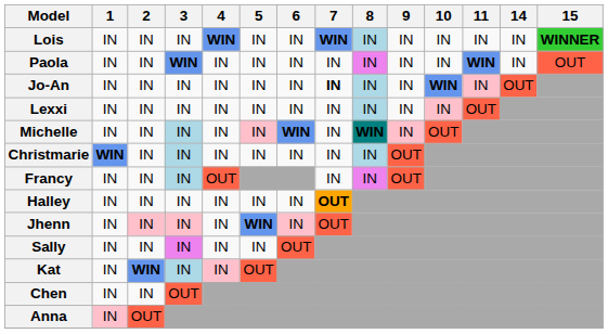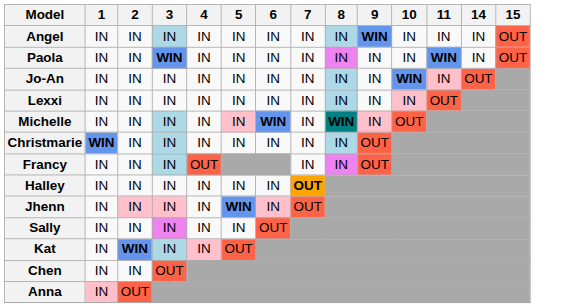 <table class="wikitable" style="text-align:center">
 <tr>
 <th>Model</th>
 <th>1</th>
 <th>2</th>
 <th>3</th>
 <th>4</th>
 <th>5</th>
 <th>6</th>
 <th>7</th>
 <th>8</th>
 <th>9</th>
 <th>10</th>
 <th>11</th>
 <th>14</th>
 <th>15</th>
 </tr>
 <tr>
-<th>Lois</th>
+<th>Angel</th>
 <td>IN</td>
 <td>IN</td>
-<td>IN</td>
-<td style="background:cornflowerblue;"><strong>WIN</strong></td>
-<td>IN</td>
-<td>IN</td>
-<td style="background:cornflowerblue;"><strong>WIN</strong></td>
 <td style="background:lightblue;">IN</td>
 <td>IN</td>
 <td>IN</td>
 <td>IN</td>
 <td>IN</td>
-<td style="background:limegreen;"><strong>WINNER</strong></td>
+<td style="background:lightblue;">IN</td>
+<td style="background:cornflowerblue;"><strong>WIN</strong></td>
+<td>IN</td>
+<td>IN</td>
+<td>IN</td>
+<td style="background:tomato;">OUT</td>
 </tr>
 <tr>
 <th>Paola</th>
 <td>IN</td>
 <td>IN</td>
 <td style="background:cornflowerblue;"><strong>WIN</strong></td>
 <td>IN</td>
 <td>IN</td>
 <td>IN</td>
 <td>IN</td>
 <td style="background:violet;">IN</td>
 <td>IN</td>
 <td>IN</td>
 <td style="background:cornflowerblue;"><strong>WIN</strong></td>
 <td>IN</td>
 <td style="background:tomato;">OUT</td>
 </tr>
 <tr>
 <th>Jo-An</th>
 <td>IN</td>
 <td>IN</td>
 <td>IN</td>
 <td>IN</td>
 <td>IN</td>
 <td>IN</td>
-<td><strong>IN</strong></td>
+<td>IN</td>
 <td style="background:lightblue;">IN</td>
 <td>IN</td>
 <td style="background:cornflowerblue;"><strong>WIN</strong></td>
 <td style="background:pink;">IN</td>
 <td style="background:tomato;">OUT</td>
 <td colspan=1 style="background:darkgrey;"></td>
 </tr>
 <tr>
 <th>Lexxi</th>
 <td>IN</td>
 <td>IN</td>
 <td>IN</td>
 <td>IN</td>
 <td>IN</td>
 <td>IN</td>
 <td>IN</td>
 <td style="background:lightblue;">IN</td>
 <td>IN</td>
 <td style="background:pink;">IN</td>
 <td style="background:tomato;">OUT</td>
 <td colspan=2 style="background:darkgrey;"></td>
 </tr>
 <tr>
 <th>Michelle</th>
 <td>IN</td>
 <td>IN</td>
 <td style="background:lightblue;">IN</td>
 <td>IN</td>
 <td style="background:pink;">IN</td>
 <td style="background:cornflowerblue;"><strong>WIN</strong></td>
 <td>IN</td>
 <td style="background:teal;"><strong>WIN</strong></td>
 <td style="background:pink;">IN</td>
 <td style="background:tomato;">OUT</td>
 <td colspan=3 style="background:darkgrey;"></td>
 </tr>
 <tr>
 <th>Christmarie</th>
 <td style="background:cornflowerblue;"><strong>WIN</strong></td>
 <td>IN</td>
 <td style="background:lightblue;">IN</td>
 <td>IN</td>
 <td>IN</td>
 <td>IN</td>
 <td>IN</td>
 <td style="background:lightblue;">IN</td>
 <td style="background:tomato;">OUT</td>
 <td colspan=4 style="background:darkgrey;"></td>
 </tr>
 <tr>
 <th>Francy</th>
 <td>IN</td>
 <td>IN</td>
 <td style="background:lightblue;">IN</td>
 <td style="background:tomato;">OUT</td>
 <td colspan=2 style="background:darkgrey;"></td>
 <td>IN</td>
 <td style="background:violet;">IN</td>
 <td style="background:tomato;">OUT</td>
 <td colspan=4 style="background:darkgrey;"></td>
 </tr>
 <tr>
 <th>Halley</th>
 <td>IN</td>
 <td>IN</td>
 <td>IN</td>
 <td>IN</td>
 <td>IN</td>
 <td>IN</td>
 <td style="background:orange;"><strong>OUT</strong></td>
 <td colspan=6 style="background:darkgrey;"></td>
 </tr>
 <tr>
 <th>Jhenn</th>
 <td>IN</td>
 <td style="background:pink;">IN</td>
 <td style="background:pink;">IN</td>
 <td>IN</td>
 <td style="background:cornflowerblue;"><strong>WIN</strong></td>
 <td style="background:pink;">IN</td>
 <td style="background:tomato;">OUT</td>
 <td colspan=6 style="background:darkgrey;"></td>
 </tr>
 <tr>
 <th>Sally</th>
 <td>IN</td>
 <td>IN</td>
 <td style="background:violet;">IN</td>
 <td>IN</td>
 <td>IN</td>
 <td style="background:tomato;">OUT</td>
 <td colspan=7 style="background:darkgrey;"></td>
 </tr>
 <tr>
 <th>Kat</th>
 <td>IN</td>
 <td style="background:cornflowerblue;"><strong>WIN</strong></td>
 <td style="background:lightblue;">IN</td>
 <td style="background:pink;">IN</td>
 <td style="background:tomato;">OUT</td>
 <td colspan=8 style="background:darkgrey;"></td>
 </tr>
 <tr>
 <th>Chen</th>
 <td>IN</td>
 <td>IN</td>
 <td style="background:tomato;">OUT</td>
 <td colspan=10 style="background:darkgrey;"></td>
 </tr>
 <tr>
 <th>Anna</th>
 <td style="background:pink;">IN</td>
 <td style="background:tomato;">OUT</td>
 <td colspan=11 style="background:darkgrey;"></td>
 </tr>
 <tr>
 </tr>
 </table>
